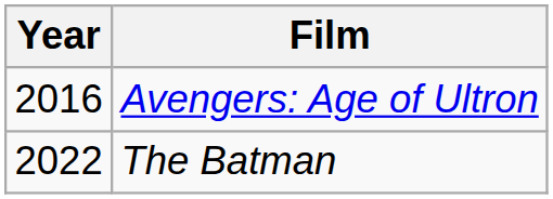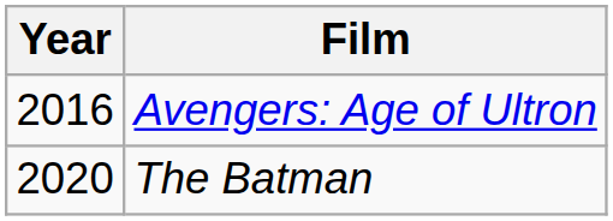 <table class="wikitable">
 <tr>
 <th>Year</th>
 <th>Film</th>
 </tr>
 <tr>
 <td>2016</td>
 <td><em><a href='#'>Avengers: Age of Ultron</a></em></td>
 </tr>
 <tr>
-<td>2022</td>
+<td>2020</td>
 <td><em>The Batman</em></td>
 </tr>
 </table>
